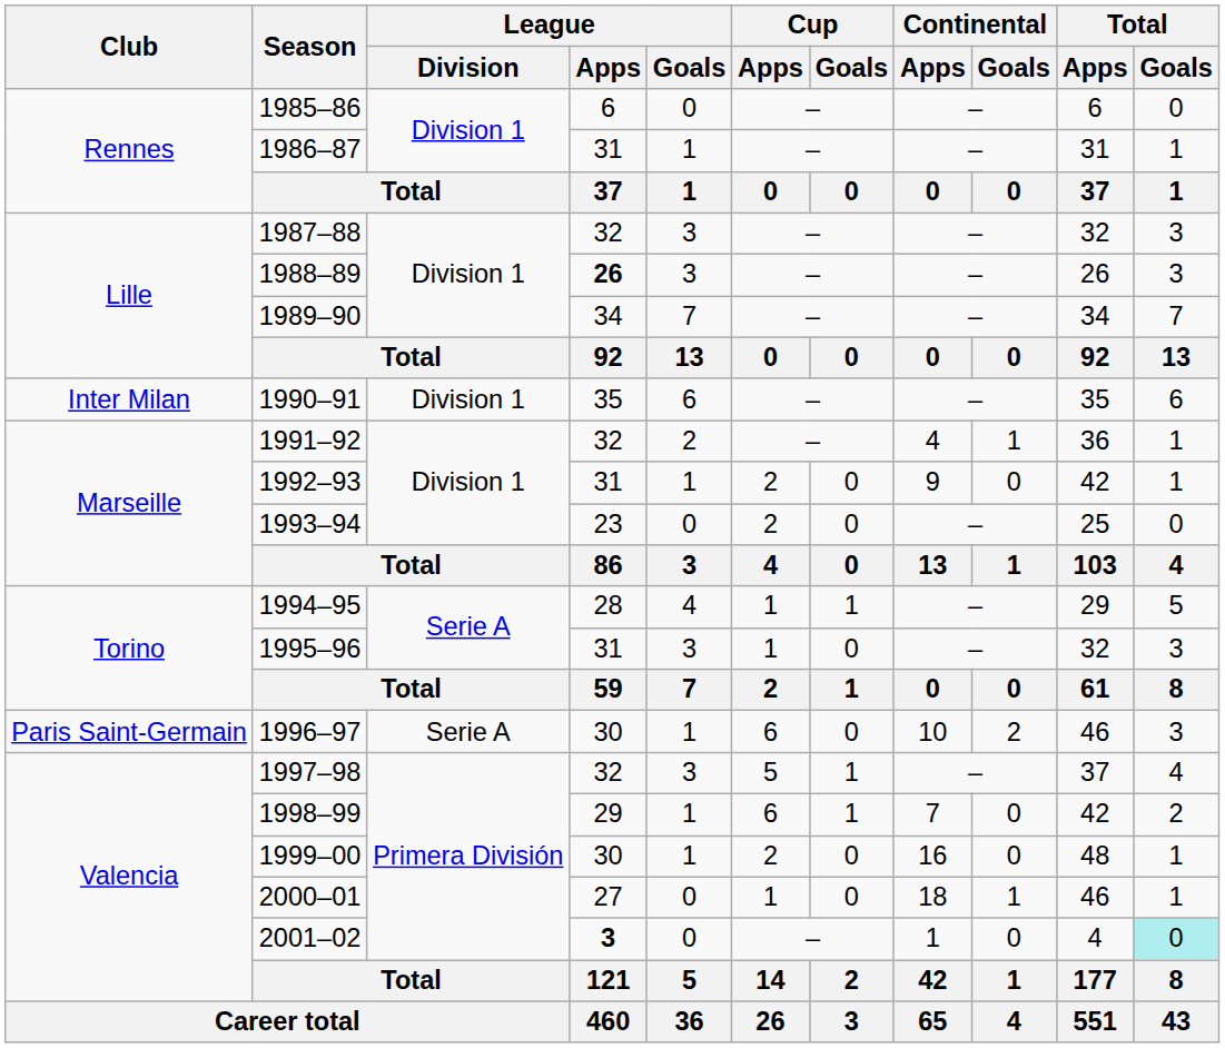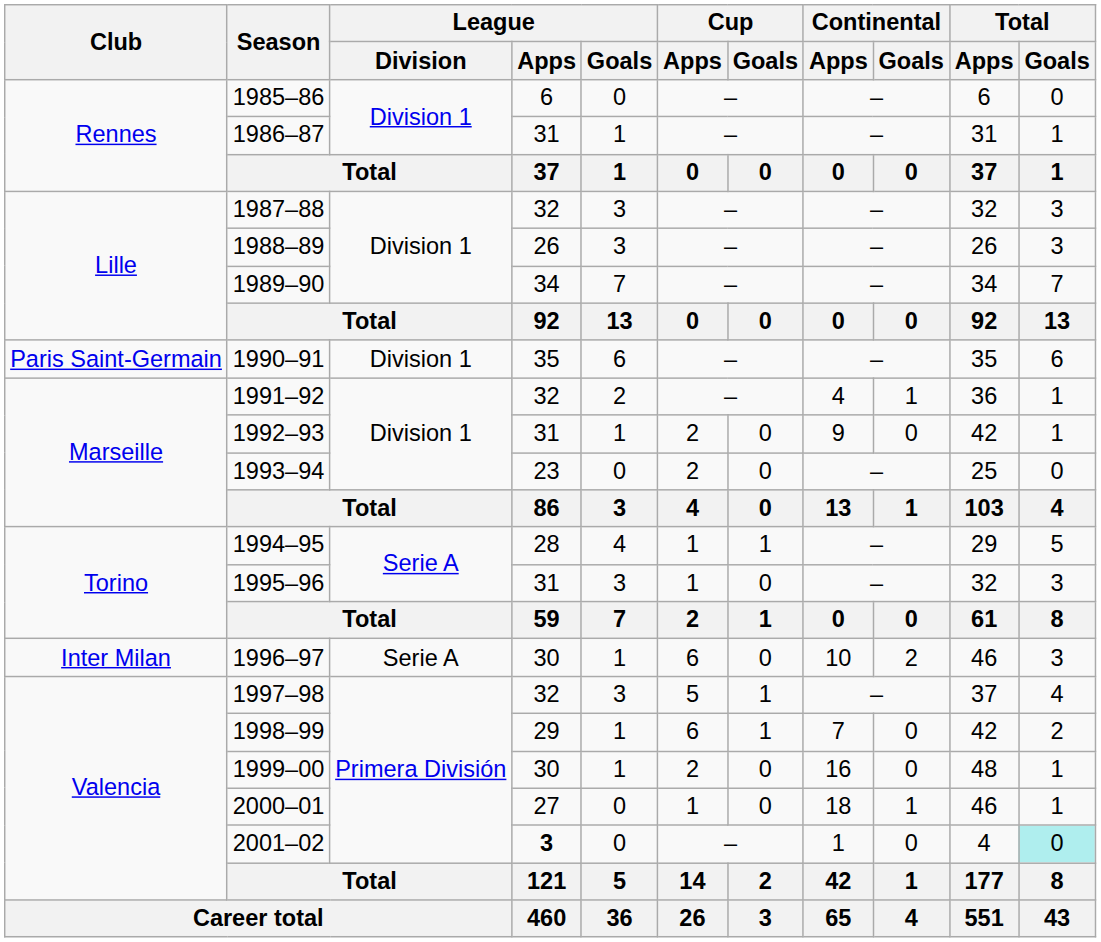 <table class="wikitable" style="text-align: center;">
 <tr>
 <th rowspan="2">Club</th>
 <th rowspan="2">Season</th>
 <th colspan="3">League</th>
 <th colspan="2">Cup</th>
 <th colspan="2">Continental</th>
 <th colspan="2">Total</th>
 </tr>
 <tr>
 <th>Division</th>
 <th>Apps</th>
 <th>Goals</th>
 <th>Apps</th>
 <th>Goals</th>
 <th>Apps</th>
 <th>Goals</th>
 <th>Apps</th>
 <th>Goals</th>
 </tr>
 <tr>
 <td rowspan="3"><a href='#'>Rennes</a></td>
 <td>1985–86</td>
 <td rowspan="2"><a href='#'>Division 1</a></td>
 <td>6</td>
 <td>0</td>
 <td colspan="2">–</td>
 <td colspan="2">–</td>
 <td>6</td>
 <td>0</td>
 </tr>
 <tr>
 <td>1986–87</td>
 <td>31</td>
 <td>1</td>
 <td colspan="2">–</td>
 <td colspan="2">–</td>
 <td>31</td>
 <td>1</td>
 </tr>
 <tr>
 <th colspan="2">Total</th>
 <th>37</th>
 <th>1</th>
 <th>0</th>
 <th>0</th>
 <th>0</th>
 <th>0</th>
 <th>37</th>
 <th>1</th>
 </tr>
 <tr>
 <td rowspan="4"><a href='#'>Lille</a></td>
 <td>1987–88</td>
 <td rowspan="3">Division 1</td>
 <td>32</td>
 <td>3</td>
 <td colspan="2">–</td>
 <td colspan="2">–</td>
 <td>32</td>
 <td>3</td>
 </tr>
 <tr>
 <td>1988–89</td>
-<td><strong>26</strong></td>
+<td>26</td>
 <td>3</td>
 <td colspan="2">–</td>
 <td colspan="2">–</td>
 <td>26</td>
 <td>3</td>
 </tr>
 <tr>
 <td>1989–90</td>
 <td>34</td>
 <td>7</td>
 <td colspan="2">–</td>
 <td colspan="2">–</td>
 <td>34</td>
 <td>7</td>
 </tr>
 <tr>
 <th colspan="2">Total</th>
 <th>92</th>
 <th>13</th>
 <th>0</th>
 <th>0</th>
 <th>0</th>
 <th>0</th>
 <th>92</th>
 <th>13</th>
 </tr>
 <tr>
-<td><a href='#'>Inter Milan</a></td>
+<td><a href='#'>Paris Saint-Germain</a></td>
 <td>1990–91</td>
 <td>Division 1</td>
 <td>35</td>
 <td>6</td>
 <td colspan="2">–</td>
 <td colspan="2">–</td>
 <td>35</td>
 <td>6</td>
 </tr>
 <tr>
 <td rowspan="4"><a href='#'>Marseille</a></td>
 <td>1991–92</td>
 <td rowspan="3">Division 1</td>
 <td>32</td>
 <td>2</td>
 <td colspan="2">–</td>
 <td>4</td>
 <td>1</td>
 <td>36</td>
 <td>1</td>
 </tr>
 <tr>
 <td>1992–93</td>
 <td>31</td>
 <td>1</td>
 <td>2</td>
 <td>0</td>
 <td>9</td>
 <td>0</td>
 <td>42</td>
 <td>1</td>
 </tr>
 <tr>
 <td>1993–94</td>
 <td>23</td>
 <td>0</td>
 <td>2</td>
 <td>0</td>
 <td colspan="2">–</td>
 <td>25</td>
 <td>0</td>
 </tr>
 <tr>
 <th colspan="2">Total</th>
 <th>86</th>
 <th>3</th>
 <th>4</th>
 <th>0</th>
 <th>13</th>
 <th>1</th>
 <th>103</th>
 <th>4</th>
 </tr>
 <tr>
 <td rowspan="3"><a href='#'>Torino</a></td>
 <td>1994–95</td>
 <td rowspan="2"><a href='#'>Serie A</a></td>
 <td>28</td>
 <td>4</td>
 <td>1</td>
 <td>1</td>
 <td colspan="2">–</td>
 <td>29</td>
 <td>5</td>
 </tr>
 <tr>
 <td>1995–96</td>
 <td>31</td>
 <td>3</td>
 <td>1</td>
 <td>0</td>
 <td colspan="2">–</td>
 <td>32</td>
 <td>3</td>
 </tr>
 <tr>
 <th colspan="2">Total</th>
 <th>59</th>
 <th>7</th>
 <th>2</th>
 <th>1</th>
 <th>0</th>
 <th>0</th>
 <th>61</th>
 <th>8</th>
 </tr>
 <tr>
-<td><a href='#'>Paris Saint-Germain</a></td>
+<td><a href='#'>Inter Milan</a></td>
 <td>1996–97</td>
 <td>Serie A</td>
 <td>30</td>
 <td>1</td>
 <td>6</td>
 <td>0</td>
 <td>10</td>
 <td>2</td>
 <td>46</td>
 <td>3</td>
 </tr>
 <tr>
 <td rowspan="6"><a href='#'>Valencia</a></td>
 <td>1997–98</td>
 <td rowspan="5"><a href='#'>Primera División</a></td>
 <td>32</td>
 <td>3</td>
 <td>5</td>
 <td>1</td>
 <td colspan="2">–</td>
 <td>37</td>
 <td>4</td>
 </tr>
 <tr>
 <td>1998–99</td>
 <td>29</td>
 <td>1</td>
 <td>6</td>
 <td>1</td>
 <td>7</td>
 <td>0</td>
 <td>42</td>
 <td>2</td>
 </tr>
 <tr>
 <td>1999–00</td>
 <td>30</td>
 <td>1</td>
 <td>2</td>
 <td>0</td>
 <td>16</td>
 <td>0</td>
 <td>48</td>
 <td>1</td>
 </tr>
 <tr>
 <td>2000–01</td>
 <td>27</td>
 <td>0</td>
 <td>1</td>
 <td>0</td>
 <td>18</td>
 <td>1</td>
 <td>46</td>
 <td>1</td>
 </tr>
 <tr>
 <td>2001–02</td>
 <td><strong>3</strong></td>
 <td>0</td>
 <td colspan="2">–</td>
 <td>1</td>
 <td>0</td>
 <td>4</td>
 <td style="background: paleturquoise;">0</td>
 </tr>
 <tr>
 <th colspan="2">Total</th>
 <th>121</th>
 <th>5</th>
 <th>14</th>
 <th>2</th>
 <th>42</th>
 <th>1</th>
 <th>177</th>
 <th>8</th>
 </tr>
 <tr>
 <th colspan="3">Career total</th>
 <th>460</th>
 <th>36</th>
 <th>26</th>
 <th>3</th>
 <th>65</th>
 <th>4</th>
 <th>551</th>
 <th>43</th>
 </tr>
 </table>
